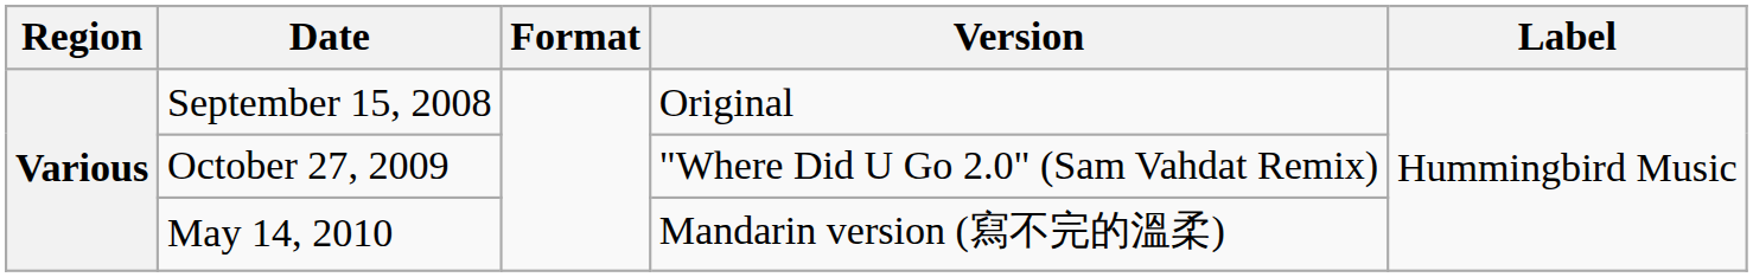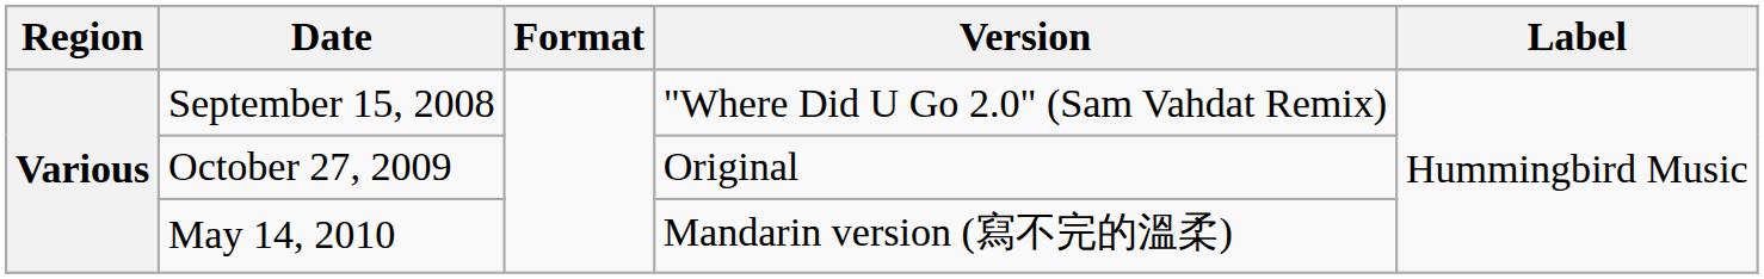 <table class="wikitable plainrowheaders">
 <tr>
 <th scope="col">Region</th>
 <th scope="col">Date</th>
 <th scope="col">Format</th>
 <th>Version</th>
 <th scope="col">Label</th>
 </tr>
 <tr>
 <th rowspan="3" scope="row">Various</th>
 <td>September 15, 2008</td>
 <td rowspan="3"></td>
-<td>Original</td>
+<td>"Where Did U Go 2.0" (Sam Vahdat Remix)</td>
 <td rowspan="3" scope="row">Hummingbird Music</td>
 </tr>
 <tr>
 <td>October 27, 2009</td>
-<td>"Where Did U Go 2.0" (Sam Vahdat Remix)</td>
+<td>Original</td>
 </tr>
 <tr>
 <td>May 14, 2010</td>
 <td>Mandarin version (寫不完的溫柔)</td>
 </tr>
 </table>
